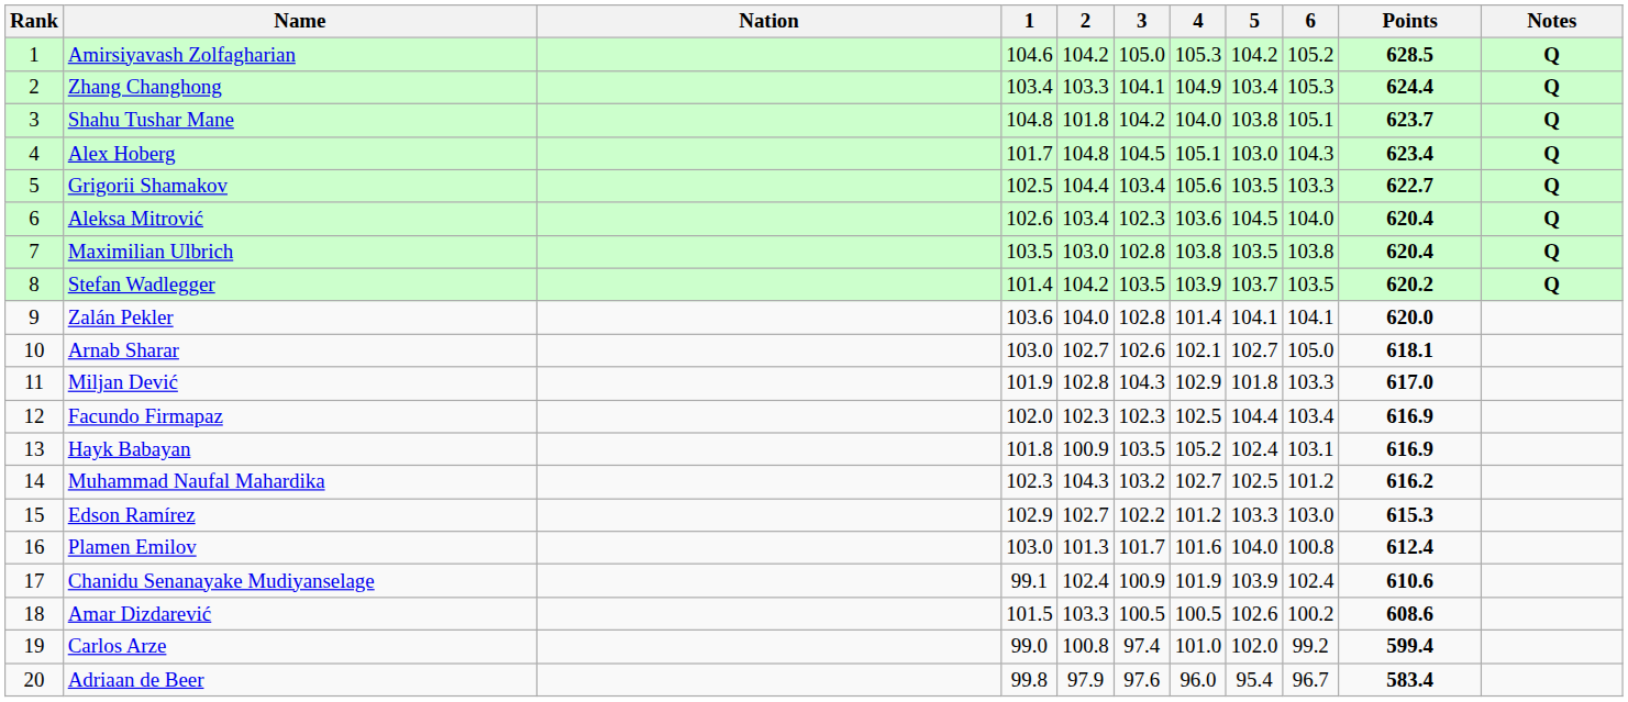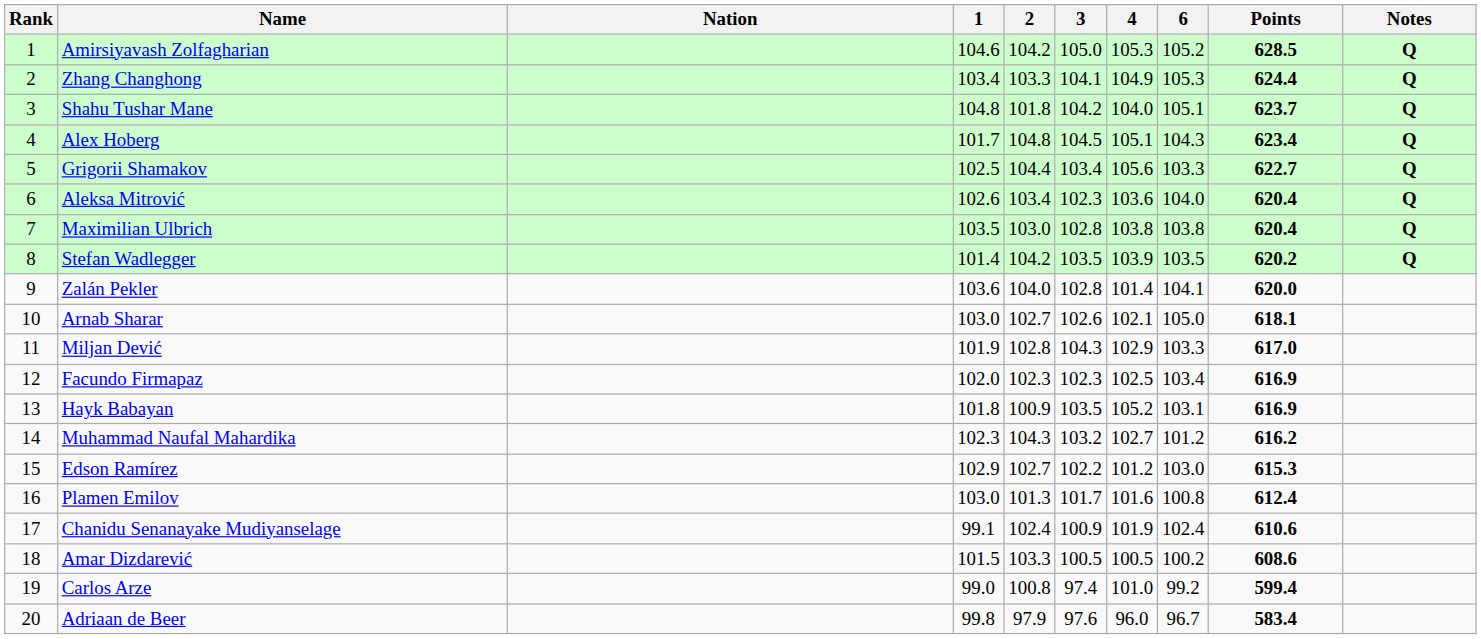 <table class="wikitable" style="text-align:center;">
 <tr>
 <th>Rank</th>
 <th style="width:25em;">Name</th>
 <th style="width:25em;">Nation</th>
 <th style="width:2em;">1</th>
 <th style="width:2em;">2</th>
 <th style="width:2em;">3</th>
 <th style="width:2em;">4</th>
-<th style="width:2em;">5</th>
 <th style="width:2em;">6</th>
 <th style="width:7em;">Points</th>
 <th style="width:7em;">Notes</th>
 </tr>
 <tr bgcolor=ccffcc>
 <td>1</td>
 <td align=left><a href='#'>Amirsiyavash Zolfagharian</a></td>
 <td align=left></td>
 <td>104.6</td>
 <td>104.2</td>
 <td>105.0</td>
 <td>105.3</td>
-<td>104.2</td>
 <td>105.2</td>
 <td><strong>628.5</strong></td>
 <td><strong>Q</strong></td>
 </tr>
 <tr bgcolor=ccffcc>
 <td>2</td>
 <td align=left><a href='#'>Zhang Changhong</a></td>
 <td align=left></td>
 <td>103.4</td>
 <td>103.3</td>
 <td>104.1</td>
 <td>104.9</td>
-<td>103.4</td>
 <td>105.3</td>
 <td><strong>624.4</strong></td>
 <td><strong>Q</strong></td>
 </tr>
 <tr bgcolor=ccffcc>
 <td>3</td>
 <td align=left><a href='#'>Shahu Tushar Mane</a></td>
 <td align=left></td>
 <td>104.8</td>
 <td>101.8</td>
 <td>104.2</td>
 <td>104.0</td>
-<td>103.8</td>
 <td>105.1</td>
 <td><strong>623.7</strong></td>
 <td><strong>Q</strong></td>
 </tr>
 <tr bgcolor=ccffcc>
 <td>4</td>
 <td align=left><a href='#'>Alex Hoberg</a></td>
 <td align=left></td>
 <td>101.7</td>
 <td>104.8</td>
 <td>104.5</td>
 <td>105.1</td>
-<td>103.0</td>
 <td>104.3</td>
 <td><strong>623.4</strong></td>
 <td><strong>Q</strong></td>
 </tr>
 <tr bgcolor=ccffcc>
 <td>5</td>
 <td align=left><a href='#'>Grigorii Shamakov</a></td>
 <td align=left></td>
 <td>102.5</td>
 <td>104.4</td>
 <td>103.4</td>
 <td>105.6</td>
-<td>103.5</td>
 <td>103.3</td>
 <td><strong>622.7</strong></td>
 <td><strong>Q</strong></td>
 </tr>
 <tr bgcolor=ccffcc>
 <td>6</td>
 <td align=left><a href='#'>Aleksa Mitrović</a></td>
 <td align=left></td>
 <td>102.6</td>
 <td>103.4</td>
 <td>102.3</td>
 <td>103.6</td>
-<td>104.5</td>
 <td>104.0</td>
 <td><strong>620.4</strong></td>
 <td><strong>Q</strong></td>
 </tr>
 <tr bgcolor=ccffcc>
 <td>7</td>
 <td align=left><a href='#'>Maximilian Ulbrich</a></td>
 <td align=left></td>
 <td>103.5</td>
 <td>103.0</td>
 <td>102.8</td>
 <td>103.8</td>
-<td>103.5</td>
 <td>103.8</td>
 <td><strong>620.4</strong></td>
 <td><strong>Q</strong></td>
 </tr>
 <tr bgcolor=ccffcc>
 <td>8</td>
 <td align=left><a href='#'>Stefan Wadlegger</a></td>
 <td align=left></td>
 <td>101.4</td>
 <td>104.2</td>
 <td>103.5</td>
 <td>103.9</td>
-<td>103.7</td>
 <td>103.5</td>
 <td><strong>620.2</strong></td>
 <td><strong>Q</strong></td>
 </tr>
 <tr>
 <td>9</td>
 <td align=left><a href='#'>Zalán Pekler</a></td>
 <td align=left></td>
 <td>103.6</td>
 <td>104.0</td>
 <td>102.8</td>
 <td>101.4</td>
 <td>104.1</td>
-<td>104.1</td>
 <td><strong>620.0</strong></td>
 <td></td>
 </tr>
 <tr>
 <td>10</td>
 <td align=left><a href='#'>Arnab Sharar</a></td>
 <td align=left></td>
 <td>103.0</td>
 <td>102.7</td>
 <td>102.6</td>
 <td>102.1</td>
-<td>102.7</td>
 <td>105.0</td>
 <td><strong>618.1</strong></td>
 <td></td>
 </tr>
 <tr>
 <td>11</td>
 <td align=left><a href='#'>Miljan Dević</a></td>
 <td align=left></td>
 <td>101.9</td>
 <td>102.8</td>
 <td>104.3</td>
 <td>102.9</td>
-<td>101.8</td>
 <td>103.3</td>
 <td><strong>617.0</strong></td>
 <td></td>
 </tr>
 <tr>
 <td>12</td>
 <td align=left><a href='#'>Facundo Firmapaz</a></td>
 <td align=left></td>
 <td>102.0</td>
 <td>102.3</td>
 <td>102.3</td>
 <td>102.5</td>
-<td>104.4</td>
 <td>103.4</td>
 <td><strong>616.9</strong></td>
 <td></td>
 </tr>
 <tr>
 <td>13</td>
 <td align=left><a href='#'>Hayk Babayan</a></td>
 <td align=left></td>
 <td>101.8</td>
 <td>100.9</td>
 <td>103.5</td>
 <td>105.2</td>
-<td>102.4</td>
 <td>103.1</td>
 <td><strong>616.9</strong></td>
 <td></td>
 </tr>
 <tr>
 <td>14</td>
 <td align=left><a href='#'>Muhammad Naufal Mahardika</a></td>
 <td align=left></td>
 <td>102.3</td>
 <td>104.3</td>
 <td>103.2</td>
 <td>102.7</td>
-<td>102.5</td>
 <td>101.2</td>
 <td><strong>616.2</strong></td>
 <td></td>
 </tr>
 <tr>
 <td>15</td>
 <td align=left><a href='#'>Edson Ramírez</a></td>
 <td align=left></td>
 <td>102.9</td>
 <td>102.7</td>
 <td>102.2</td>
 <td>101.2</td>
-<td>103.3</td>
 <td>103.0</td>
 <td><strong>615.3</strong></td>
 <td></td>
 </tr>
 <tr>
 <td>16</td>
 <td align=left><a href='#'>Plamen Emilov</a></td>
 <td align=left></td>
 <td>103.0</td>
 <td>101.3</td>
 <td>101.7</td>
 <td>101.6</td>
-<td>104.0</td>
 <td>100.8</td>
 <td><strong>612.4</strong></td>
 <td></td>
 </tr>
 <tr>
 <td>17</td>
 <td align=left><a href='#'>Chanidu Senanayake Mudiyanselage</a></td>
 <td align=left></td>
 <td>99.1</td>
 <td>102.4</td>
 <td>100.9</td>
 <td>101.9</td>
-<td>103.9</td>
 <td>102.4</td>
 <td><strong>610.6</strong></td>
 <td></td>
 </tr>
 <tr>
 <td>18</td>
 <td align=left><a href='#'>Amar Dizdarević</a></td>
 <td align=left></td>
 <td>101.5</td>
 <td>103.3</td>
 <td>100.5</td>
 <td>100.5</td>
-<td>102.6</td>
 <td>100.2</td>
 <td><strong>608.6</strong></td>
 <td></td>
 </tr>
 <tr>
 <td>19</td>
 <td align=left><a href='#'>Carlos Arze</a></td>
 <td align=left></td>
 <td>99.0</td>
 <td>100.8</td>
 <td>97.4</td>
 <td>101.0</td>
-<td>102.0</td>
 <td>99.2</td>
 <td><strong>599.4</strong></td>
 <td></td>
 </tr>
 <tr>
 <td>20</td>
 <td align=left><a href='#'>Adriaan de Beer</a></td>
 <td align=left></td>
 <td>99.8</td>
 <td>97.9</td>
 <td>97.6</td>
 <td>96.0</td>
-<td>95.4</td>
 <td>96.7</td>
 <td><strong>583.4</strong></td>
 <td></td>
 </tr>
 </table>
